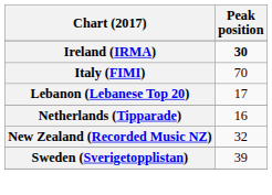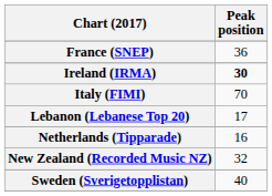 <table class="wikitable sortable plainrowheaders" style="text-align:center">
 <tr>
 <th scope="col">Chart (2017)</th>
 <th scope="col">Peak<br> position</th>
 </tr>
 <tr>
 </tr>
 <tr>
 </tr>
 <tr>
 </tr>
 <tr>
 </tr>
 <tr>
 </tr>
 <tr>
 </tr>
 <tr>
+</tr>
+<tr>
+<th scope="row">France (<a href='#'>SNEP</a>)</th>
+<td>36</td>
 </tr>
 <tr>
 </tr>
 <tr>
 </tr>
 <tr>
 <th scope="row">Ireland (<a href='#'>IRMA</a>)</th>
 <td><strong>30</strong></td>
 </tr>
 <tr>
 <th scope="row">Italy (<a href='#'>FIMI</a>)</th>
 <td>70</td>
 </tr>
 <tr>
 <th scope="row">Lebanon (<a href='#'>Lebanese Top 20</a>)</th>
 <td>17</td>
 </tr>
 <tr>
 </tr>
 <tr>
 <th scope="row">Netherlands (<a href='#'>Tipparade</a>)</th>
 <td>16</td>
 </tr>
 <tr>
 <th scope="row">New Zealand (<a href='#'>Recorded Music NZ</a>)</th>
 <td>32</td>
 </tr>
 <tr>
 </tr>
 <tr>
 </tr>
 <tr>
 </tr>
 <tr>
 </tr>
 <tr>
 </tr>
 <tr>
 <th scope="row">Sweden (<a href='#'>Sverigetopplistan</a>)</th>
-<td>39</td>
+<td>40</td>
 </tr>
 <tr>
 </tr>
 <tr>
 </tr>
 <tr>
 </tr>
 <tr>
 </tr>
 <tr>
 </tr>
 </table>
